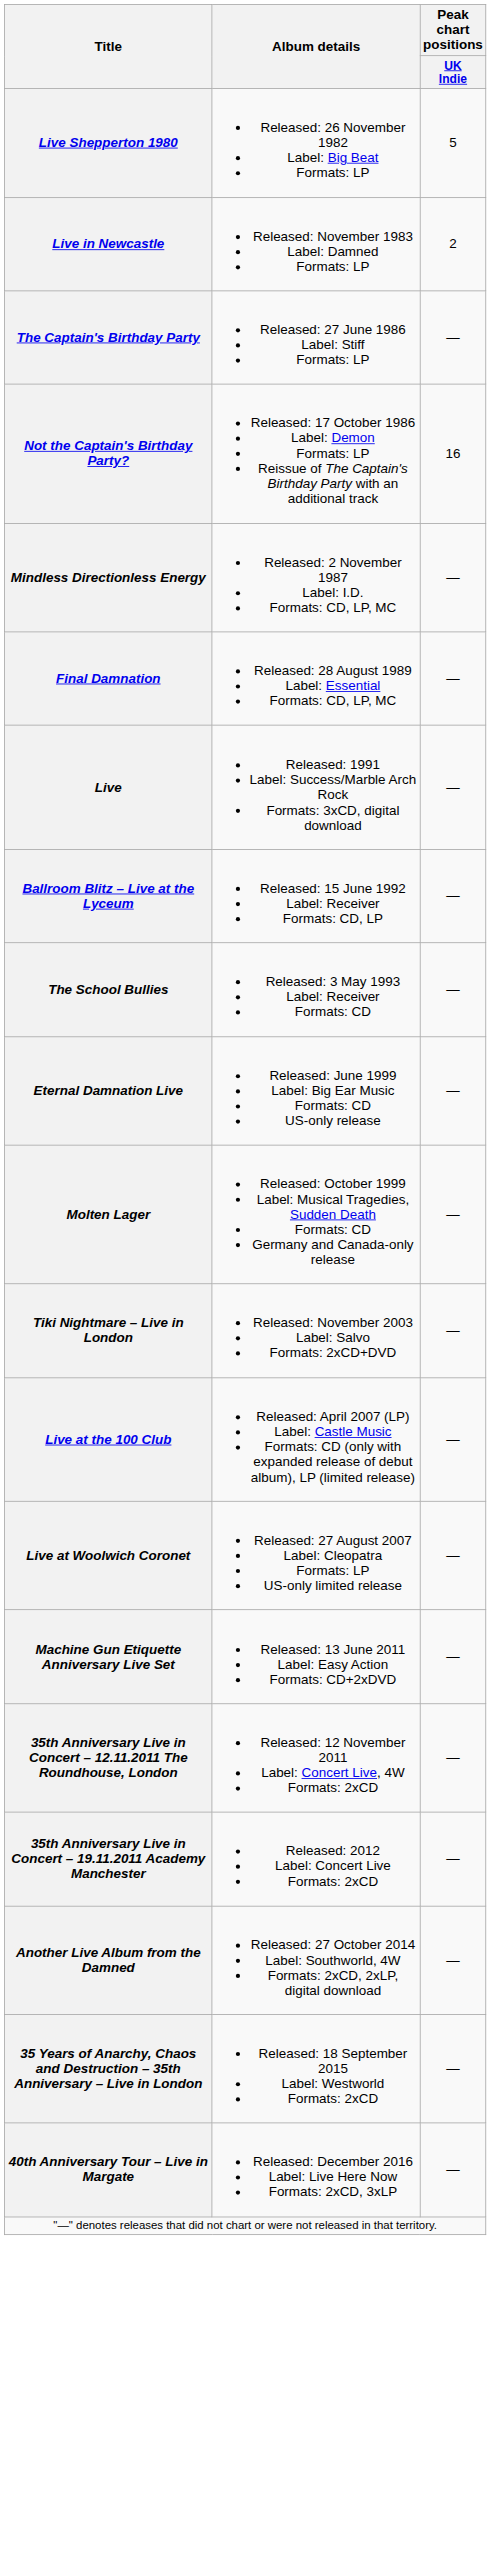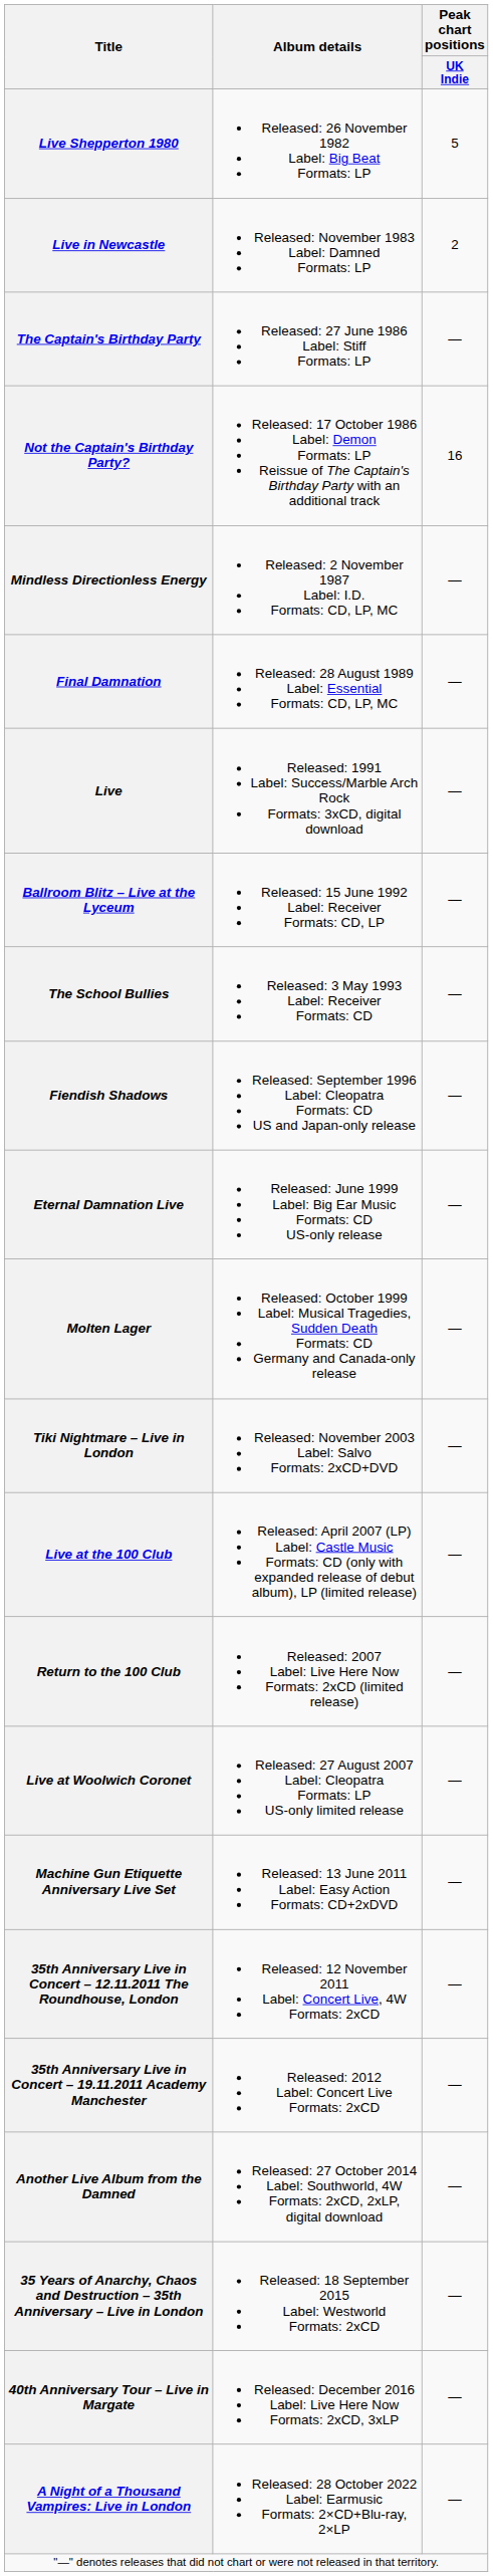 <table class="wikitable plainrowheaders" style="text-align:center;">
 <tr>
 <th rowspan="2" scope="col" style="width:15em;">Title</th>
 <th rowspan="2" scope="col" style="width:15em;">Album details</th>
 <th>Peak chart<br>positions</th>
 </tr>
 <tr>
 <th scope="col" style="width:3em;font-size:90%;"><a href='#'>UK<br>Indie</a><br></th>
 </tr>
 <tr>
 <th scope="row"><em><a href='#'>Live Shepperton 1980</a></em></th>
 <td><br><ul><li>Released: 26 November 1982</li><li>Label: <a href='#'>Big Beat</a></li><li>Formats: LP</li></ul></td>
 <td>5</td>
 </tr>
 <tr>
 <th scope="row"><em><a href='#'>Live in Newcastle</a></em></th>
 <td><br><ul><li>Released: November 1983</li><li>Label: Damned</li><li>Formats: LP</li></ul></td>
 <td>2</td>
 </tr>
 <tr>
 <th scope="row"><em><a href='#'>The Captain's Birthday Party</a></em></th>
 <td><br><ul><li>Released: 27 June 1986</li><li>Label: Stiff</li><li>Formats: LP</li></ul></td>
 <td>—</td>
 </tr>
 <tr>
 <th scope="row"><em><a href='#'>Not the Captain's Birthday Party?</a></em></th>
 <td><br><ul><li>Released: 17 October 1986</li><li>Label: <a href='#'>Demon</a></li><li>Formats: LP</li><li>Reissue of <em>The Captain's Birthday Party</em> with an additional track</li></ul></td>
 <td>16</td>
 </tr>
 <tr>
 <th scope="row"><em>Mindless Directionless Energy</em></th>
 <td><br><ul><li>Released: 2 November 1987</li><li>Label: I.D.</li><li>Formats: CD, LP, MC</li></ul></td>
 <td>—</td>
 </tr>
 <tr>
 <th scope="row"><em><a href='#'>Final Damnation</a></em></th>
 <td><br><ul><li>Released: 28 August 1989</li><li>Label: <a href='#'>Essential</a></li><li>Formats: CD, LP, MC</li></ul></td>
 <td>—</td>
 </tr>
 <tr>
 <th scope="row"><em>Live</em></th>
 <td><br><ul><li>Released: 1991</li><li>Label: Success/Marble Arch Rock</li><li>Formats: 3xCD, digital download</li></ul></td>
 <td>—</td>
 </tr>
 <tr>
 <th scope="row"><em><a href='#'>Ballroom Blitz – Live at the Lyceum</a></em></th>
 <td><br><ul><li>Released: 15 June 1992</li><li>Label: Receiver</li><li>Formats: CD, LP</li></ul></td>
 <td>—</td>
 </tr>
 <tr>
 <th scope="row"><em>The School Bullies</em></th>
 <td><br><ul><li>Released: 3 May 1993</li><li>Label: Receiver</li><li>Formats: CD</li></ul></td>
 <td>—</td>
 </tr>
 <tr>
+<th scope="row"><em>Fiendish Shadows</em></th>
+<td><br><ul><li>Released: September 1996</li><li>Label: Cleopatra</li><li>Formats: CD</li><li>US and Japan-only release</li></ul></td>
+<td>—</td>
+</tr>
+<tr>
 <th scope="row"><em>Eternal Damnation Live</em></th>
 <td><br><ul><li>Released: June 1999</li><li>Label: Big Ear Music</li><li>Formats: CD</li><li>US-only release</li></ul></td>
 <td>—</td>
 </tr>
 <tr>
 <th scope="row"><em>Molten Lager</em></th>
 <td><br><ul><li>Released: October 1999</li><li>Label: Musical Tragedies, <a href='#'>Sudden Death</a></li><li>Formats: CD</li><li>Germany and Canada-only release</li></ul></td>
 <td>—</td>
 </tr>
 <tr>
 <th scope="row"><em>Tiki Nightmare – Live in London</em></th>
 <td><br><ul><li>Released: November 2003</li><li>Label: Salvo</li><li>Formats: 2xCD+DVD</li></ul></td>
 <td>—</td>
 </tr>
 <tr>
 <th scope="row"><em><a href='#'>Live at the 100 Club</a></em></th>
 <td><br><ul><li>Released: April 2007 (LP)</li><li>Label: <a href='#'>Castle Music</a></li><li>Formats: CD (only with expanded release of debut album), LP (limited release)</li></ul></td>
+<td>—</td>
+</tr>
+<tr>
+<th scope="row"><em>Return to the 100 Club</em></th>
+<td><br><ul><li>Released: 2007</li><li>Label: Live Here Now</li><li>Formats: 2xCD (limited release)</li></ul></td>
 <td>—</td>
 </tr>
 <tr>
 <th scope="row"><em>Live at Woolwich Coronet</em></th>
 <td><br><ul><li>Released: 27 August 2007</li><li>Label: Cleopatra</li><li>Formats: LP</li><li>US-only limited release</li></ul></td>
 <td>—</td>
 </tr>
 <tr>
 <th scope="row"><em>Machine Gun Etiquette Anniversary Live Set</em></th>
 <td><br><ul><li>Released: 13 June 2011</li><li>Label: Easy Action</li><li>Formats: CD+2xDVD</li></ul></td>
 <td>—</td>
 </tr>
 <tr>
 <th scope="row"><em>35th Anniversary Live in Concert – 12.11.2011 The Roundhouse, London</em></th>
 <td><br><ul><li>Released: 12 November 2011</li><li>Label: <a href='#'>Concert Live</a>, 4W</li><li>Formats: 2xCD</li></ul></td>
 <td>—</td>
 </tr>
 <tr>
 <th scope="row"><em>35th Anniversary Live in Concert – 19.11.2011 Academy Manchester</em></th>
 <td><br><ul><li>Released: 2012</li><li>Label: Concert Live</li><li>Formats: 2xCD</li></ul></td>
 <td>—</td>
 </tr>
 <tr>
 <th scope="row"><em>Another Live Album from the Damned</em></th>
 <td><br><ul><li>Released: 27 October 2014</li><li>Label: Southworld, 4W</li><li>Formats: 2xCD, 2xLP, digital download</li></ul></td>
 <td>—</td>
 </tr>
 <tr>
 <th scope="row"><em>35 Years of Anarchy, Chaos and Destruction – 35th Anniversary – Live in London</em></th>
 <td><br><ul><li>Released: 18 September 2015</li><li>Label: Westworld</li><li>Formats: 2xCD</li></ul></td>
 <td>—</td>
 </tr>
 <tr>
 <th scope="row"><em>40th Anniversary Tour – Live in Margate</em></th>
 <td><br><ul><li>Released: December 2016</li><li>Label: Live Here Now</li><li>Formats: 2xCD, 3xLP</li></ul></td>
 <td>—</td>
 </tr>
 <tr>
+<th scope="row"><em><a href='#'>A Night of a Thousand Vampires: Live in London</a></em></th>
+<td><br><ul><li>Released: 28 October 2022</li><li>Label: Earmusic</li><li>Formats: 2×CD+Blu-ray, 2×LP</li></ul></td>
+<td>—</td>
+</tr>
+<tr>
 <td colspan="3" style="font-size:85%">"—" denotes releases that did not chart or were not released in that territory.</td>
 </tr>
 </table>
